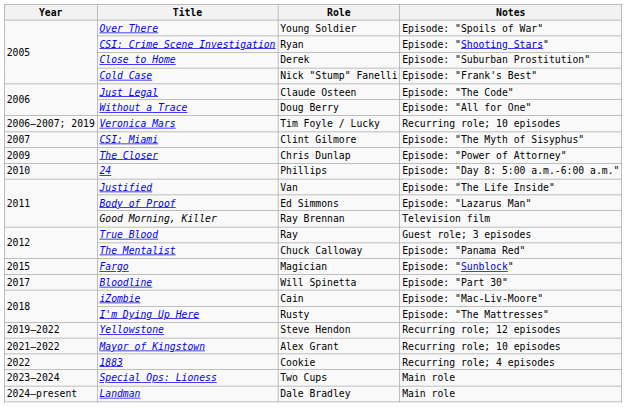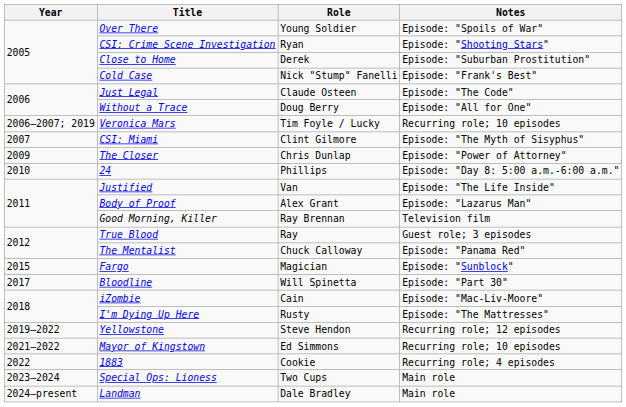 <table class="wikitable sortable">
 <tr>
 <th>Year</th>
 <th>Title</th>
 <th>Role</th>
 <th class="unsortable">Notes</th>
 </tr>
 <tr>
 <td rowspan="4">2005</td>
 <td><em><a href='#'>Over There</a></em></td>
 <td>Young Soldier</td>
 <td>Episode: "Spoils of War"</td>
 </tr>
 <tr>
 <td><em><a href='#'>CSI: Crime Scene Investigation</a></em></td>
 <td>Ryan</td>
 <td>Episode: "<a href='#'>Shooting Stars</a>"</td>
 </tr>
 <tr>
 <td><em><a href='#'>Close to Home</a></em></td>
 <td>Derek</td>
 <td>Episode: "Suburban Prostitution"</td>
 </tr>
 <tr>
 <td><em><a href='#'>Cold Case</a></em></td>
 <td>Nick "Stump" Fanelli</td>
 <td>Episode: "Frank's Best"</td>
 </tr>
 <tr>
 <td rowspan="2">2006</td>
 <td><em><a href='#'>Just Legal</a></em></td>
 <td>Claude Osteen</td>
 <td>Episode: "The Code"</td>
 </tr>
 <tr>
 <td><em><a href='#'>Without a Trace</a></em></td>
 <td>Doug Berry</td>
 <td>Episode: "All for One"</td>
 </tr>
 <tr>
 <td>2006–2007; 2019</td>
 <td><em><a href='#'>Veronica Mars</a></em></td>
 <td>Tim Foyle / Lucky</td>
 <td>Recurring role; 10 episodes</td>
 </tr>
 <tr>
 <td>2007</td>
 <td><em><a href='#'>CSI: Miami</a></em></td>
 <td>Clint Gilmore</td>
 <td>Episode: "The Myth of Sisyphus"</td>
 </tr>
 <tr>
 <td>2009</td>
 <td><em><a href='#'>The Closer</a></em></td>
 <td>Chris Dunlap</td>
 <td>Episode: "Power of Attorney"</td>
 </tr>
 <tr>
 <td>2010</td>
 <td><em><a href='#'>24</a></em></td>
 <td>Phillips</td>
 <td>Episode: "Day 8: 5:00 a.m.-6:00 a.m."</td>
 </tr>
 <tr>
 <td rowspan="3">2011</td>
 <td><em><a href='#'>Justified</a></em></td>
 <td>Van</td>
 <td>Episode: "The Life Inside"</td>
 </tr>
 <tr>
 <td><em><a href='#'>Body of Proof</a></em></td>
-<td>Ed Simmons</td>
+<td>Alex Grant</td>
 <td>Episode: "Lazarus Man"</td>
 </tr>
 <tr>
 <td><em>Good Morning, Killer</em></td>
 <td>Ray Brennan</td>
 <td>Television film</td>
 </tr>
 <tr>
 <td rowspan="2">2012</td>
 <td><em><a href='#'>True Blood</a></em></td>
 <td>Ray</td>
 <td>Guest role; 3 episodes</td>
 </tr>
 <tr>
 <td><em><a href='#'>The Mentalist</a></em></td>
 <td>Chuck Calloway</td>
 <td>Episode: "Panama Red"</td>
 </tr>
 <tr>
 <td>2015</td>
 <td><em><a href='#'>Fargo</a></em></td>
 <td>Magician</td>
 <td>Episode: "<a href='#'>Sunblock</a>"</td>
 </tr>
 <tr>
 <td>2017</td>
 <td><em><a href='#'>Bloodline</a></em></td>
 <td>Will Spinetta</td>
 <td>Episode: "Part 30"</td>
 </tr>
 <tr>
 <td rowspan="2">2018</td>
 <td><em><a href='#'>iZombie</a></em></td>
 <td>Cain</td>
 <td>Episode: "Mac-Liv-Moore"</td>
 </tr>
 <tr>
 <td><em><a href='#'>I'm Dying Up Here</a></em></td>
 <td>Rusty</td>
 <td>Episode: "The Mattresses"</td>
 </tr>
 <tr>
 <td>2019–2022</td>
 <td><em><a href='#'>Yellowstone</a></em></td>
 <td>Steve Hendon</td>
 <td>Recurring role; 12 episodes</td>
 </tr>
 <tr>
 <td>2021–2022</td>
 <td><em><a href='#'>Mayor of Kingstown</a></em></td>
-<td>Alex Grant</td>
+<td>Ed Simmons</td>
 <td>Recurring role; 10 episodes</td>
 </tr>
 <tr>
 <td>2022</td>
 <td><em><a href='#'>1883</a></em></td>
 <td>Cookie</td>
 <td>Recurring role; 4 episodes</td>
 </tr>
 <tr>
 <td>2023–2024</td>
 <td><em><a href='#'>Special Ops: Lioness</a></em></td>
 <td>Two Cups</td>
 <td>Main role</td>
 </tr>
 <tr>
 <td>2024–present</td>
 <td><em><a href='#'>Landman</a></em></td>
 <td>Dale Bradley</td>
 <td>Main role</td>
 </tr>
 </table>
